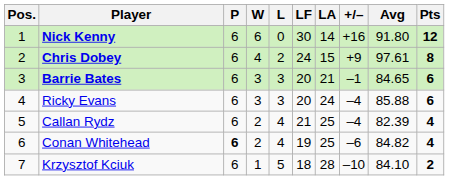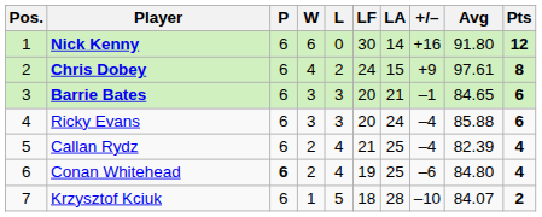 <table class="wikitable" style="text-align:center; margin: 1em auto 1em auto, align:left">
 <tr>
 <th width=20>Pos.</th>
 <th width=212>Player</th>
 <th width=20>P</th>
 <th width=20>W</th>
 <th width=20>L</th>
 <th width=20>LF</th>
 <th width=20>LA</th>
 <th width=25>+/–</th>
 <th width=50>Avg</th>
 <th width=20>Pts</th>
 </tr>
 <tr style="background:#D0F0C0;">
 <td>1</td>
 <td align=left> <strong><a href='#'>Nick Kenny</a></strong></td>
 <td>6</td>
 <td>6</td>
 <td>0</td>
 <td>30</td>
 <td>14</td>
 <td>+16</td>
 <td>91.80</td>
 <td><strong>12</strong></td>
 </tr>
 <tr style="background:#D0F0C0;">
 <td>2</td>
 <td align=left> <strong><a href='#'>Chris Dobey</a></strong></td>
 <td>6</td>
 <td>4</td>
 <td>2</td>
 <td>24</td>
 <td>15</td>
 <td>+9</td>
 <td>97.61</td>
 <td><strong>8</strong></td>
 </tr>
 <tr style="background:#D0F0C0;">
 <td>3</td>
 <td align=left> <strong><a href='#'>Barrie Bates</a></strong></td>
 <td>6</td>
 <td>3</td>
 <td>3</td>
 <td>20</td>
 <td>21</td>
 <td>–1</td>
 <td>84.65</td>
 <td><strong>6</strong></td>
 </tr>
 <tr style=>
 <td>4</td>
 <td align=left> <a href='#'>Ricky Evans</a></td>
 <td>6</td>
 <td>3</td>
 <td>3</td>
 <td>20</td>
 <td>24</td>
 <td>–4</td>
 <td>85.88</td>
 <td><strong>6</strong></td>
 </tr>
 <tr style=>
 <td>5</td>
 <td align=left> <a href='#'>Callan Rydz</a></td>
 <td>6</td>
 <td>2</td>
 <td>4</td>
 <td>21</td>
 <td>25</td>
 <td>–4</td>
 <td>82.39</td>
 <td><strong>4</strong></td>
 </tr>
 <tr style=>
 <td>6</td>
 <td align=left> <a href='#'>Conan Whitehead</a></td>
 <td><strong>6</strong></td>
 <td>2</td>
 <td>4</td>
 <td>19</td>
 <td>25</td>
 <td>–6</td>
-<td>84.82</td>
+<td>84.80</td>
 <td><strong>4</strong></td>
 </tr>
 <tr style=>
 <td>7</td>
 <td align=left> <a href='#'>Krzysztof Kciuk</a></td>
 <td>6</td>
 <td>1</td>
 <td>5</td>
 <td>18</td>
 <td>28</td>
 <td>–10</td>
-<td>84.10</td>
+<td>84.07</td>
 <td><strong>2</strong></td>
 </tr>
 </table>
